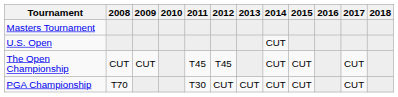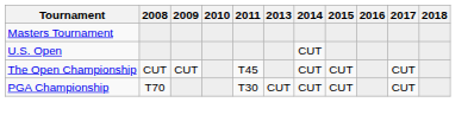 <table class="wikitable" style="font-size:95%;text-align:center;">
 <tr>
 <th>Tournament</th>
 <th>2008</th>
 <th>2009</th>
 <th>2010</th>
 <th>2011</th>
-<th>2012</th>
 <th>2013</th>
 <th>2014</th>
 <th>2015</th>
 <th>2016</th>
 <th>2017</th>
 <th>2018</th>
 </tr>
 <tr>
 <td align=left><a href='#'>Masters Tournament</a></td>
 <td style="background:#eeeeee;"></td>
 <td style="background:#eeeeee;"></td>
 <td style="background:#eeeeee;"></td>
 <td style="background:#eeeeee;"></td>
 <td style="background:#eeeeee;"></td>
 <td style="background:#eeeeee;"></td>
 <td style="background:#eeeeee;"></td>
 <td style="background:#eeeeee;"></td>
 <td style="background:#eeeeee;"></td>
 <td style="background:#eeeeee;"></td>
-<td style="background:#eeeeee;"></td>
 </tr>
 <tr>
 <td align=left><a href='#'>U.S. Open</a></td>
-<td style="background:#eeeeee;"></td>
 <td style="background:#eeeeee;"></td>
 <td style="background:#eeeeee;"></td>
 <td style="background:#eeeeee;"></td>
 <td style="background:#eeeeee;"></td>
 <td style="background:#eeeeee;"></td>
 <td>CUT</td>
 <td style="background:#eeeeee;"></td>
 <td style="background:#eeeeee;"></td>
 <td style="background:#eeeeee;"></td>
 <td style="background:#eeeeee;"></td>
 </tr>
 <tr>
 <td align=left><a href='#'>The Open Championship</a></td>
 <td>CUT</td>
 <td>CUT</td>
 <td style="background:#eeeeee;"></td>
 <td>T45</td>
-<td>T45</td>
 <td style="background:#eeeeee;"></td>
 <td>CUT</td>
 <td>CUT</td>
 <td style="background:#eeeeee;"></td>
 <td>CUT</td>
 <td style="background:#eeeeee;"></td>
 </tr>
 <tr>
 <td align=left><a href='#'>PGA Championship</a></td>
 <td>T70</td>
 <td style="background:#eeeeee;"></td>
 <td style="background:#eeeeee;"></td>
 <td>T30</td>
 <td>CUT</td>
 <td>CUT</td>
 <td>CUT</td>
-<td>CUT</td>
 <td style="background:#eeeeee;"></td>
 <td>CUT</td>
 <td style="background:#eeeeee;"></td>
 </tr>
 </table>
